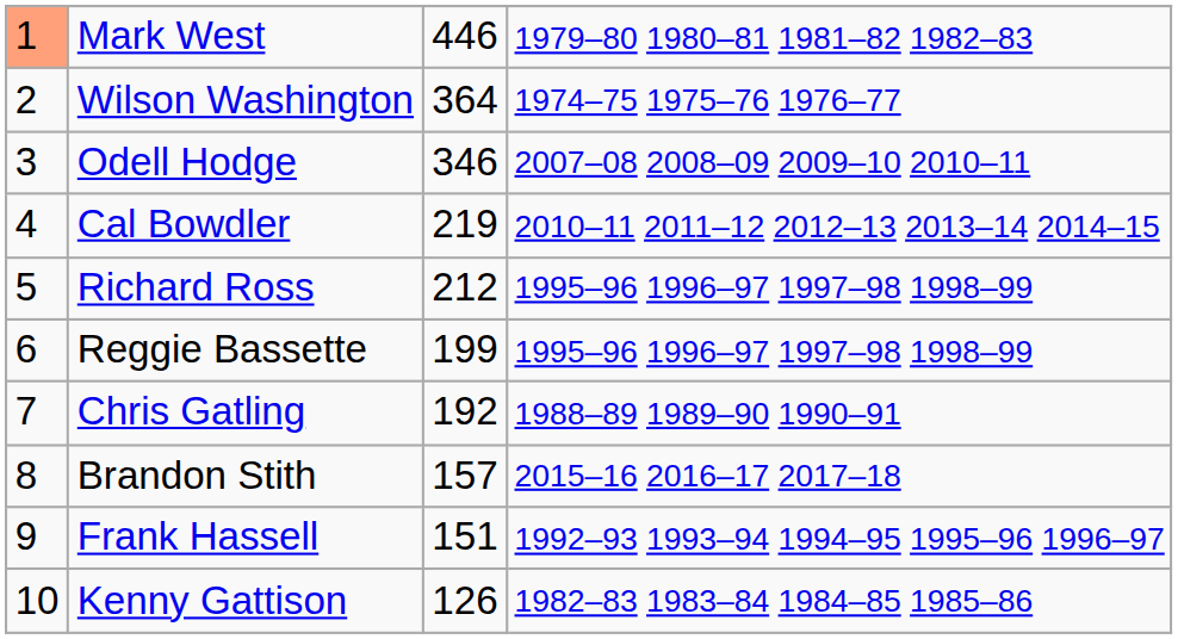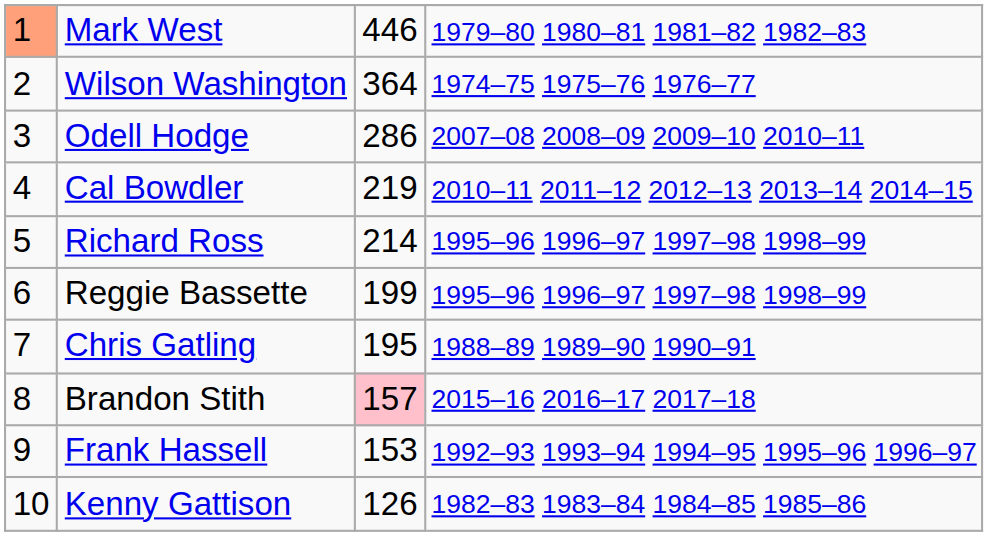 <table class="wikitable">
 <tr>
 </tr>
 <tr>
 <td style="background: lightsalmon;">1</td>
 <td><a href='#'>Mark West</a></td>
 <td>446</td>
 <td style="font-size:80%;"><a href='#'>1979–80</a> <a href='#'>1980–81</a> <a href='#'>1981–82</a> <a href='#'>1982–83</a></td>
 </tr>
 <tr>
 <td>2</td>
 <td><a href='#'>Wilson Washington</a></td>
 <td>364</td>
 <td style="font-size:80%;"><a href='#'>1974–75</a> <a href='#'>1975–76</a> <a href='#'>1976–77</a></td>
 </tr>
 <tr>
 <td>3</td>
 <td><a href='#'>Odell Hodge</a></td>
-<td>346</td>
+<td>286</td>
 <td style="font-size:80%;"><a href='#'>2007–08</a> <a href='#'>2008–09</a> <a href='#'>2009–10</a> <a href='#'>2010–11</a></td>
 </tr>
 <tr>
 <td>4</td>
 <td><a href='#'>Cal Bowdler</a></td>
 <td>219</td>
 <td style="font-size:80%;"><a href='#'>2010–11</a> <a href='#'>2011–12</a> <a href='#'>2012–13</a> <a href='#'>2013–14</a> <a href='#'>2014–15</a></td>
 </tr>
 <tr>
 <td>5</td>
 <td><a href='#'>Richard Ross</a></td>
-<td>212</td>
+<td>214</td>
 <td style="font-size:80%;"><a href='#'>1995–96</a> <a href='#'>1996–97</a> <a href='#'>1997–98</a> <a href='#'>1998–99</a></td>
 </tr>
 <tr>
 <td>6</td>
 <td>Reggie Bassette</td>
 <td>199</td>
 <td style="font-size:80%;"><a href='#'>1995–96</a> <a href='#'>1996–97</a> <a href='#'>1997–98</a> <a href='#'>1998–99</a></td>
 </tr>
 <tr>
 <td>7</td>
 <td><a href='#'>Chris Gatling</a></td>
-<td>192</td>
+<td>195</td>
 <td style="font-size:80%;"><a href='#'>1988–89</a> <a href='#'>1989–90</a> <a href='#'>1990–91</a></td>
 </tr>
 <tr>
 <td>8</td>
 <td>Brandon Stith</td>
-<td>157</td>
+<td style="background: pink;">157</td>
 <td style="font-size:80%;"><a href='#'>2015–16</a> <a href='#'>2016–17</a> <a href='#'>2017–18</a></td>
 </tr>
 <tr>
 <td>9</td>
 <td><a href='#'>Frank Hassell</a></td>
-<td>151</td>
+<td>153</td>
 <td style="font-size:80%;"><a href='#'>1992–93</a> <a href='#'>1993–94</a> <a href='#'>1994–95</a> <a href='#'>1995–96</a> <a href='#'>1996–97</a></td>
 </tr>
 <tr>
 <td>10</td>
 <td><a href='#'>Kenny Gattison</a></td>
 <td>126</td>
 <td style="font-size:80%;"><a href='#'>1982–83</a> <a href='#'>1983–84</a> <a href='#'>1984–85</a> <a href='#'>1985–86</a></td>
 </tr>
 </table>
